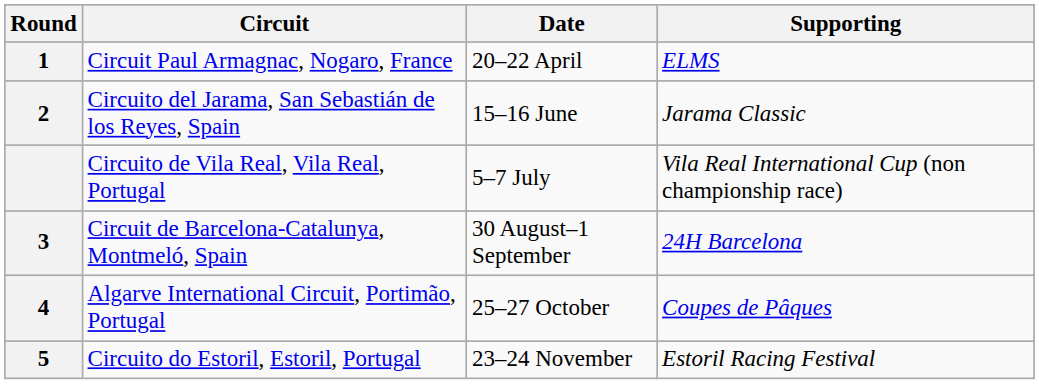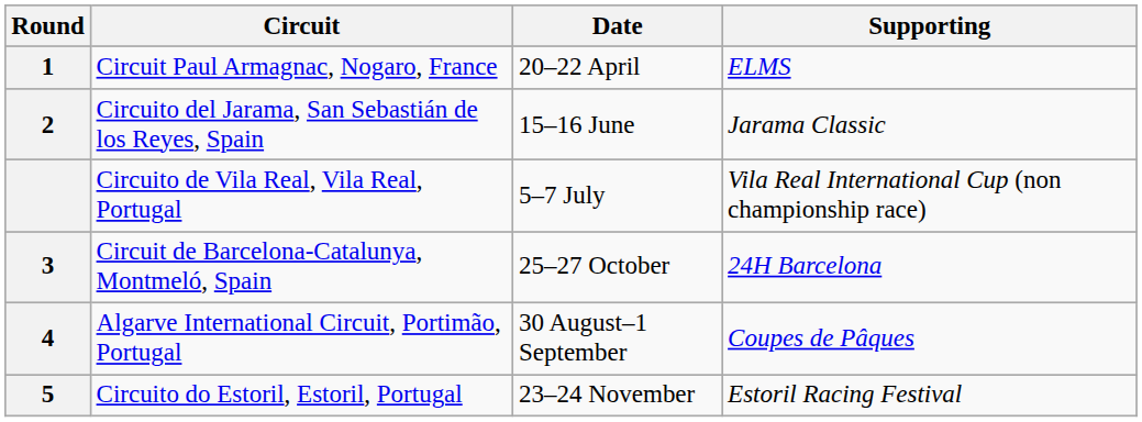 <table class="wikitable" style="font-size: 85%;">
 <tr>
 <th>Round</th>
 <th>Circuit</th>
 <th>Date</th>
 <th>Supporting</th>
 </tr>
 <tr>
 <th>1</th>
 <td> <a href='#'>Circuit Paul Armagnac</a>, <a href='#'>Nogaro</a>, <a href='#'>France</a></td>
 <td>20–22 April</td>
 <td><em><a href='#'>ELMS</a></em></td>
 </tr>
 <tr>
 <th>2</th>
 <td> <a href='#'>Circuito del Jarama</a>, <a href='#'>San Sebastián de los Reyes</a>, <a href='#'>Spain</a></td>
 <td>15–16 June</td>
 <td><em>Jarama Classic</em></td>
 </tr>
 <tr>
 <th></th>
 <td> <a href='#'>Circuito de Vila Real</a>, <a href='#'>Vila Real</a>, <a href='#'>Portugal</a></td>
 <td>5–7 July</td>
 <td><em>Vila Real International Cup</em> (non championship race)</td>
 </tr>
 <tr>
 <th>3</th>
 <td> <a href='#'>Circuit de Barcelona-Catalunya</a>, <a href='#'>Montmeló</a>, <a href='#'>Spain</a></td>
-<td>30 August–1 September</td>
+<td>25–27 October</td>
 <td><em><a href='#'>24H Barcelona</a></em></td>
 </tr>
 <tr>
 <th>4</th>
 <td> <a href='#'>Algarve International Circuit</a>, <a href='#'>Portimão</a>, <a href='#'>Portugal</a></td>
-<td>25–27 October</td>
+<td>30 August–1 September</td>
 <td><em><a href='#'>Coupes de Pâques</a></em></td>
 </tr>
 <tr>
 <th>5</th>
 <td> <a href='#'>Circuito do Estoril</a>, <a href='#'>Estoril</a>, <a href='#'>Portugal</a></td>
 <td>23–24 November</td>
 <td><em>Estoril Racing Festival</em></td>
 </tr>
 </table>
